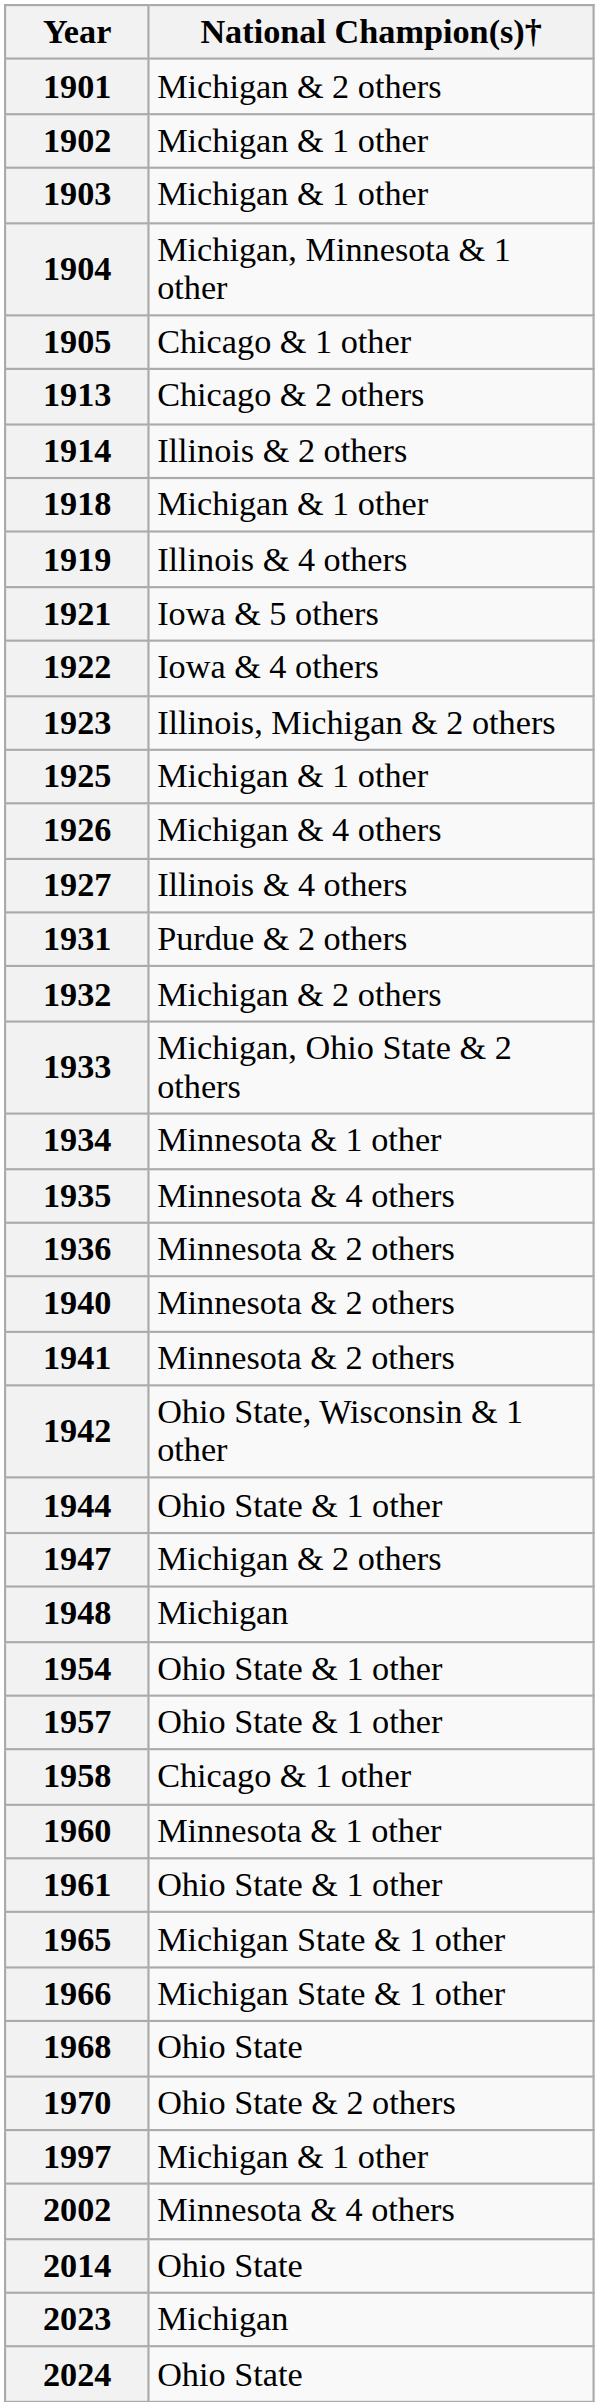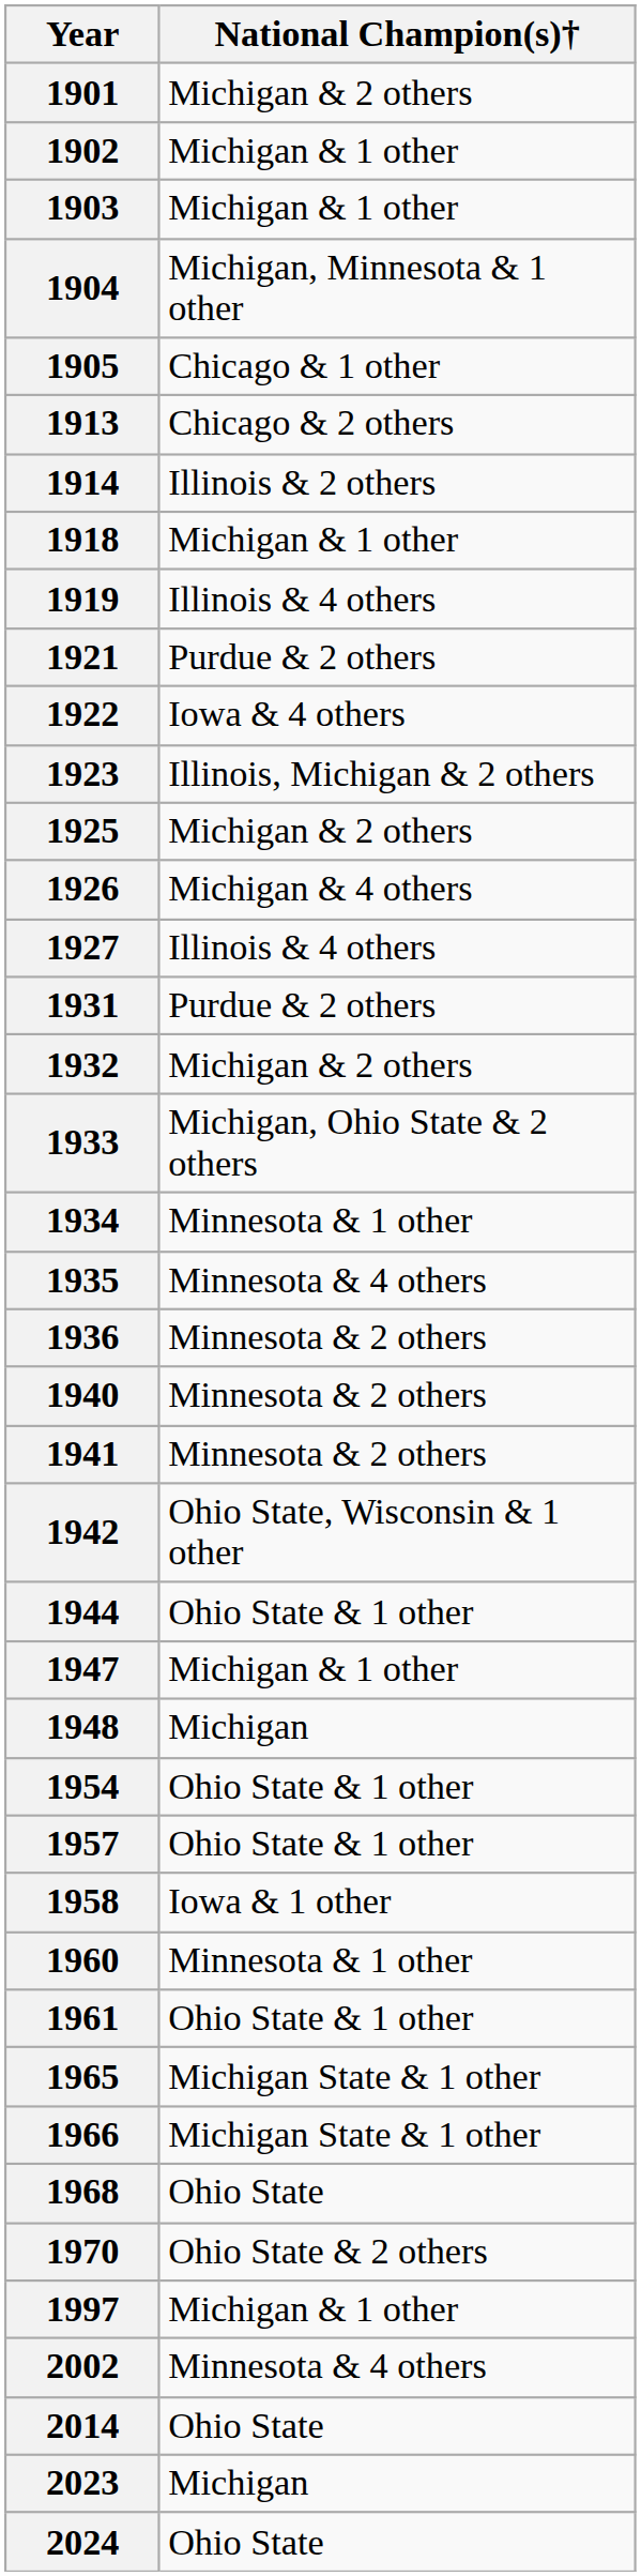 <table class="wikitable">
 <tr>
 <th scope="col" width="60px">Year</th>
 <th scope="col" width="200px">National Champion(s)†</th>
 </tr>
 <tr>
 <th>1901</th>
 <td>Michigan & 2 others</td>
 </tr>
 <tr>
 <th>1902</th>
 <td>Michigan & 1 other</td>
 </tr>
 <tr>
 <th>1903</th>
 <td>Michigan & 1 other</td>
 </tr>
 <tr>
 <th>1904</th>
 <td>Michigan, Minnesota & 1 other</td>
 </tr>
 <tr>
 <th>1905</th>
 <td>Chicago & 1 other</td>
 </tr>
 <tr>
 <th>1913</th>
 <td>Chicago & 2 others</td>
 </tr>
 <tr>
 <th>1914</th>
 <td>Illinois & 2 others</td>
 </tr>
 <tr>
 <th>1918</th>
 <td>Michigan & 1 other</td>
 </tr>
 <tr>
 <th>1919</th>
 <td>Illinois & 4 others</td>
 </tr>
 <tr>
 <th>1921</th>
-<td>Iowa & 5 others</td>
+<td>Purdue & 2 others</td>
 </tr>
 <tr>
 <th>1922</th>
 <td>Iowa & 4 others</td>
 </tr>
 <tr>
 <th>1923</th>
 <td>Illinois, Michigan & 2 others</td>
 </tr>
 <tr>
 <th>1925</th>
-<td>Michigan & 1 other</td>
+<td>Michigan & 2 others</td>
 </tr>
 <tr>
 <th>1926</th>
 <td>Michigan & 4 others</td>
 </tr>
 <tr>
 <th>1927</th>
 <td>Illinois & 4 others</td>
 </tr>
 <tr>
 <th>1931</th>
 <td>Purdue & 2 others</td>
 </tr>
 <tr>
 <th>1932</th>
 <td>Michigan & 2 others</td>
 </tr>
 <tr>
 <th>1933</th>
 <td>Michigan, Ohio State & 2 others</td>
 </tr>
 <tr>
 <th>1934</th>
 <td>Minnesota & 1 other</td>
 </tr>
 <tr>
 <th>1935</th>
 <td>Minnesota & 4 others</td>
 </tr>
 <tr>
 <th>1936</th>
 <td>Minnesota & 2 others</td>
 </tr>
 <tr>
 <th>1940</th>
 <td>Minnesota & 2 others</td>
 </tr>
 <tr>
 <th>1941</th>
 <td>Minnesota & 2 others</td>
 </tr>
 <tr>
 <th>1942</th>
 <td>Ohio State, Wisconsin & 1 other</td>
 </tr>
 <tr>
 <th>1944</th>
 <td>Ohio State & 1 other</td>
 </tr>
 <tr>
 <th>1947</th>
-<td>Michigan & 2 others</td>
+<td>Michigan & 1 other</td>
 </tr>
 <tr>
 <th>1948</th>
 <td>Michigan</td>
 </tr>
 <tr>
 <th>1954</th>
 <td>Ohio State & 1 other</td>
 </tr>
 <tr>
 <th>1957</th>
 <td>Ohio State & 1 other</td>
 </tr>
 <tr>
 <th>1958</th>
-<td>Chicago & 1 other</td>
+<td>Iowa & 1 other</td>
 </tr>
 <tr>
 <th>1960</th>
 <td>Minnesota & 1 other</td>
 </tr>
 <tr>
 <th>1961</th>
 <td>Ohio State & 1 other</td>
 </tr>
 <tr>
 <th>1965</th>
 <td>Michigan State & 1 other</td>
 </tr>
 <tr>
 <th>1966</th>
 <td>Michigan State & 1 other</td>
 </tr>
 <tr>
 <th>1968</th>
 <td>Ohio State</td>
 </tr>
 <tr>
 <th>1970</th>
 <td>Ohio State & 2 others</td>
 </tr>
 <tr>
 <th>1997</th>
 <td>Michigan & 1 other</td>
 </tr>
 <tr>
 <th>2002</th>
 <td>Minnesota & 4 others</td>
 </tr>
 <tr>
 <th>2014</th>
 <td>Ohio State</td>
 </tr>
 <tr>
 <th>2023</th>
 <td>Michigan</td>
 </tr>
 <tr>
 <th>2024</th>
 <td>Ohio State</td>
 </tr>
 </table>
